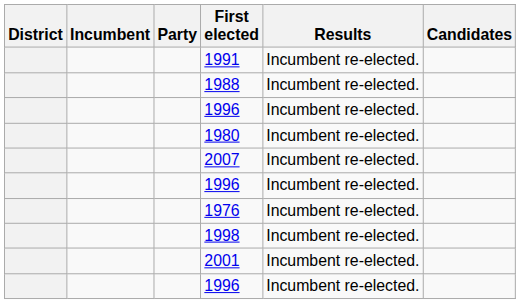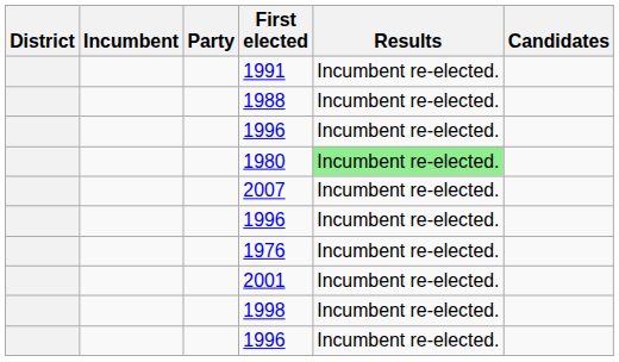 <table class="wikitable sortable">
 <tr valign=bottom>
 <th>District</th>
 <th>Incumbent</th>
 <th>Party</th>
 <th>First<br>elected</th>
 <th>Results</th>
 <th>Candidates</th>
 </tr>
 <tr>
 <th></th>
 <td></td>
 <td></td>
 <td><a href='#'>1991</a></td>
 <td>Incumbent re-elected.</td>
 <td nowrap></td>
 </tr>
 <tr>
 <th></th>
 <td></td>
 <td></td>
 <td><a href='#'>1988</a></td>
 <td>Incumbent re-elected.</td>
 <td nowrap></td>
 </tr>
 <tr>
 <th></th>
 <td></td>
 <td></td>
 <td><a href='#'>1996</a></td>
 <td>Incumbent re-elected.</td>
 <td nowrap></td>
 </tr>
 <tr>
 <th></th>
 <td></td>
 <td></td>
 <td><a href='#'>1980</a></td>
-<td>Incumbent re-elected.</td>
+<td style="background: lightgreen;">Incumbent re-elected.</td>
 <td nowrap></td>
 </tr>
 <tr>
 <th></th>
 <td></td>
 <td></td>
 <td><a href='#'>2007</a></td>
 <td>Incumbent re-elected.</td>
 <td nowrap></td>
 </tr>
 <tr>
 <th></th>
 <td></td>
 <td></td>
 <td><a href='#'>1996</a></td>
 <td>Incumbent re-elected.</td>
 <td nowrap></td>
 </tr>
 <tr>
 <th></th>
 <td></td>
 <td></td>
 <td><a href='#'>1976</a></td>
 <td>Incumbent re-elected.</td>
 <td nowrap></td>
 </tr>
 <tr>
 <th></th>
 <td></td>
 <td></td>
-<td><a href='#'>1998</a></td>
+<td><a href='#'>2001</a></td>
 <td>Incumbent re-elected.</td>
 <td nowrap></td>
 </tr>
 <tr>
 <th></th>
 <td></td>
 <td></td>
-<td><a href='#'>2001</a></td>
+<td><a href='#'>1998</a></td>
 <td>Incumbent re-elected.</td>
 <td nowrap></td>
 </tr>
 <tr>
 <th></th>
 <td></td>
 <td></td>
 <td><a href='#'>1996</a></td>
 <td>Incumbent re-elected.</td>
 <td nowrap></td>
 </tr>
 </table>
